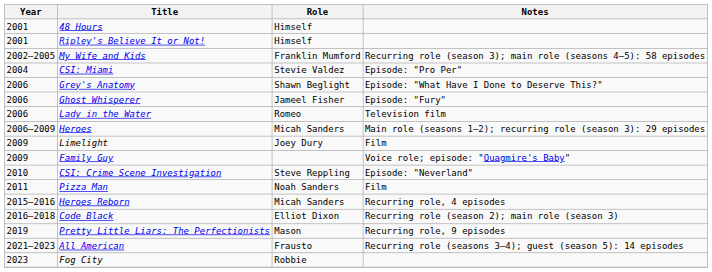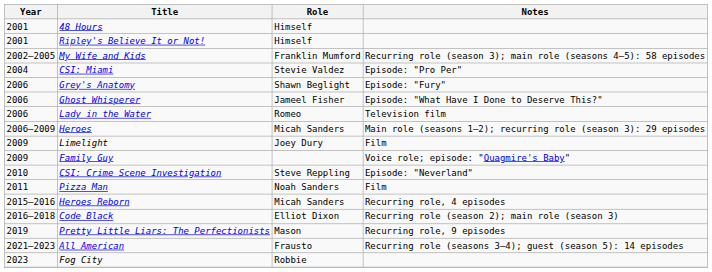 <table class="wikitable">
 <tr>
 <th>Year</th>
 <th>Title</th>
 <th>Role</th>
 <th>Notes</th>
 </tr>
 <tr>
 <td>2001</td>
 <td><em><a href='#'>48 Hours</a></em></td>
 <td>Himself</td>
 <td></td>
 </tr>
 <tr>
 <td>2001</td>
 <td><em><a href='#'>Ripley's Believe It or Not!</a></em></td>
 <td>Himself</td>
 <td></td>
 </tr>
 <tr>
 <td>2002–2005</td>
 <td><em><a href='#'>My Wife and Kids</a></em></td>
 <td>Franklin Mumford</td>
 <td>Recurring role (season 3); main role (seasons 4–5): 58 episodes</td>
 </tr>
 <tr>
 <td>2004</td>
 <td><em><a href='#'>CSI: Miami</a></em></td>
 <td>Stevie Valdez</td>
 <td>Episode: "Pro Per"</td>
 </tr>
 <tr>
 <td>2006</td>
 <td><em><a href='#'>Grey's Anatomy</a></em></td>
 <td>Shawn Beglight</td>
-<td>Episode: "What Have I Done to Deserve This?"</td>
+<td>Episode: "Fury"</td>
 </tr>
 <tr>
 <td>2006</td>
 <td><em><a href='#'>Ghost Whisperer</a></em></td>
 <td>Jameel Fisher</td>
-<td>Episode: "Fury"</td>
+<td>Episode: "What Have I Done to Deserve This?"</td>
 </tr>
 <tr>
 <td>2006</td>
 <td><em><a href='#'>Lady in the Water</a></em></td>
 <td>Romeo</td>
 <td>Television film</td>
 </tr>
 <tr>
 <td>2006–2009</td>
 <td><em><a href='#'>Heroes</a></em></td>
 <td>Micah Sanders</td>
 <td>Main role (seasons 1–2); recurring role (season 3): 29 episodes</td>
 </tr>
 <tr>
 <td>2009</td>
 <td><em>Limelight</em></td>
 <td>Joey Dury</td>
 <td>Film</td>
 </tr>
 <tr>
 <td>2009</td>
 <td><em><a href='#'>Family Guy</a></em></td>
 <td></td>
 <td>Voice role; episode: "<a href='#'>Quagmire's Baby</a>"</td>
 </tr>
 <tr>
 <td>2010</td>
 <td><em><a href='#'>CSI: Crime Scene Investigation</a></em></td>
 <td>Steve Reppling</td>
 <td>Episode: "Neverland"</td>
 </tr>
 <tr>
 <td>2011</td>
 <td><em><a href='#'>Pizza Man</a></em></td>
 <td>Noah Sanders</td>
 <td>Film</td>
 </tr>
 <tr>
 <td>2015–2016</td>
 <td><em><a href='#'>Heroes Reborn</a></em></td>
 <td>Micah Sanders</td>
 <td>Recurring role, 4 episodes</td>
 </tr>
 <tr>
 <td>2016–2018</td>
 <td><em><a href='#'>Code Black</a></em></td>
 <td>Elliot Dixon</td>
 <td>Recurring role (season 2); main role (season 3)</td>
 </tr>
 <tr>
 <td>2019</td>
 <td><em><a href='#'>Pretty Little Liars: The Perfectionists</a></em></td>
 <td>Mason</td>
 <td>Recurring role, 9 episodes</td>
 </tr>
 <tr>
 <td>2021–2023</td>
 <td><em><a href='#'>All American</a></em></td>
 <td>Frausto</td>
 <td>Recurring role (seasons 3–4); guest (season 5): 14 episodes</td>
 </tr>
 <tr>
 <td>2023</td>
 <td><em>Fog City</em></td>
 <td>Robbie</td>
 <td></td>
 </tr>
 <tr>
 </tr>
 </table>
